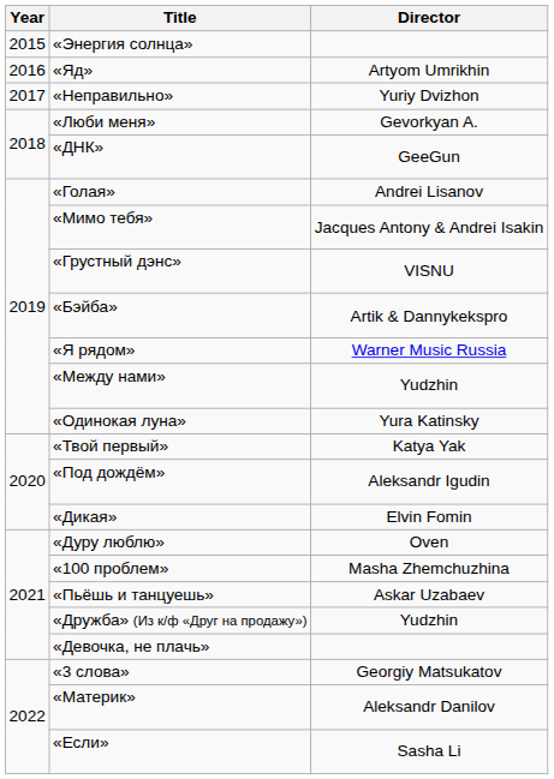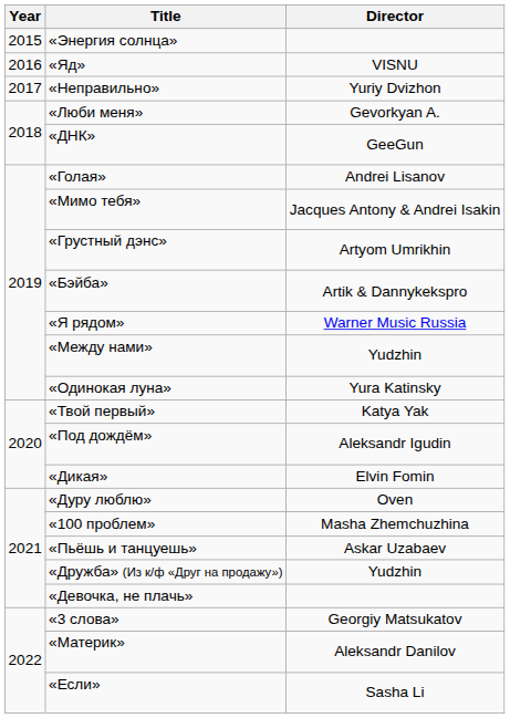 <table class="wikitable">
 <tr>
 <th>Year</th>
 <th>Title</th>
 <th>Director</th>
 </tr>
 <tr>
 <td>2015</td>
 <td>«Энергия солнца»</td>
 <td></td>
 </tr>
 <tr>
 <td>2016</td>
 <td>«Яд»</td>
-<td align="center">Artyom Umrikhin</td>
+<td align="center">VISNU</td>
 </tr>
 <tr>
 <td>2017</td>
 <td>«Неправильно»</td>
 <td align="center">Yuriy Dvizhon</td>
 </tr>
 <tr>
 <td rowspan="2">2018</td>
 <td>«Люби меня»</td>
 <td align="center">Gevorkyan A.</td>
 </tr>
 <tr>
 <td>«ДНК»<br><br></td>
 <td align="center">GeeGun</td>
 </tr>
 <tr>
 <td rowspan="7">2019</td>
 <td>«Голая»</td>
 <td align="center">Andrei Lisanov</td>
 </tr>
 <tr>
 <td>«Мимо тебя»<br><br></td>
 <td align="center">Jacques Antony & Andrei Isakin</td>
 </tr>
 <tr>
 <td>«Грустный дэнс»<br><br></td>
-<td align="center">VISNU</td>
+<td align="center">Artyom Umrikhin</td>
 </tr>
 <tr>
 <td>«Бэйба»<br><br></td>
 <td align="center">Artik & Dannykekspro</td>
 </tr>
 <tr>
 <td>«Я рядом»</td>
 <td align="center"><a href='#'>Warner Music Russia</a></td>
 </tr>
 <tr>
 <td>«Между нами»<br><br></td>
 <td align="center">Yudzhin</td>
 </tr>
 <tr>
 <td>«Одинокая луна»</td>
 <td align="center">Yura Katinsky</td>
 </tr>
 <tr>
 <td rowspan="3">2020</td>
 <td>«Твой первый»</td>
 <td align="center">Katya Yak</td>
 </tr>
 <tr>
 <td>«Под дождём»<br><br></td>
 <td align="center">Aleksandr Igudin</td>
 </tr>
 <tr>
 <td>«Дикая»</td>
 <td align="center">Elvin Fomin</td>
 </tr>
 <tr>
 <td rowspan="5">2021</td>
 <td>«Дуру люблю»</td>
 <td align="center">Oven</td>
 </tr>
 <tr>
 <td>«100 проблем»</td>
 <td align="center">Masha Zhemchuzhina</td>
 </tr>
 <tr>
 <td>«Пьёшь и танцуешь»</td>
 <td align="center">Askar Uzabaev</td>
 </tr>
 <tr>
 <td>«Дружба» <small>(Из к/ф «Друг на продажу»)</small></td>
 <td align="center ">Yudzhin</td>
 </tr>
 <tr>
 <td>«Девочка, не плачь»</td>
 <td></td>
 </tr>
 <tr>
 <td rowspan="3">2022</td>
 <td>«3 слова»</td>
 <td align="center">Georgiy Matsukatov</td>
 </tr>
 <tr>
 <td>«Материк»<br><br></td>
 <td align="center">Aleksandr Danilov</td>
 </tr>
 <tr>
 <td>«Если» <br><br></td>
 <td align="center">Sasha Li</td>
 </tr>
 </table>
